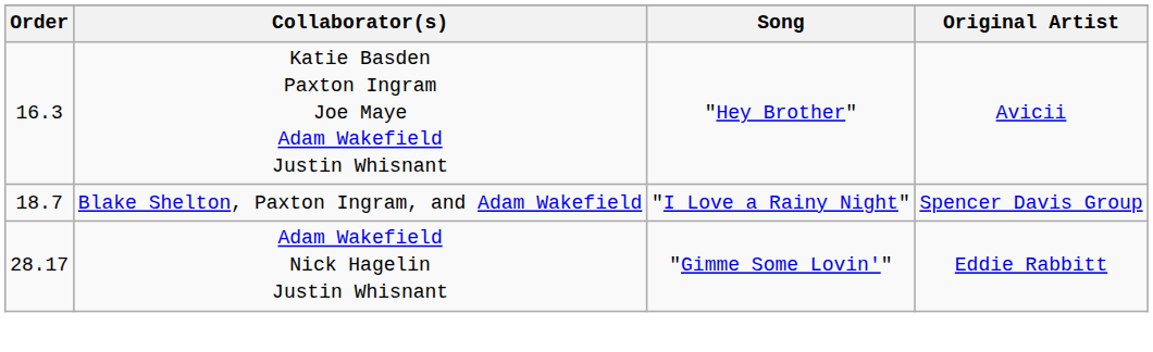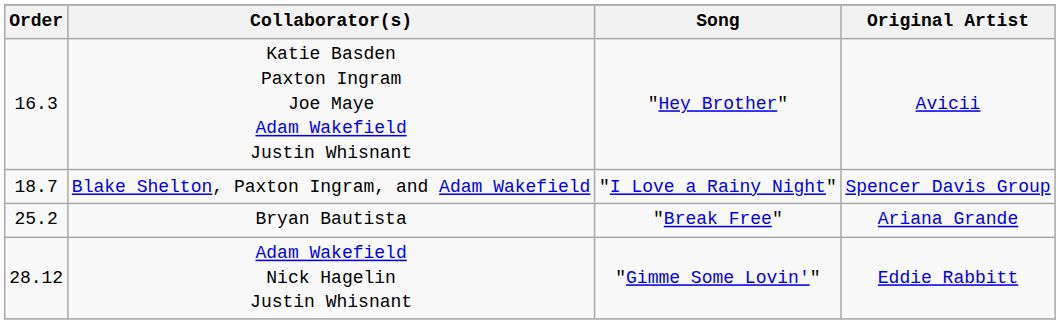 <table class="wikitable" style ="text-align:center; font-size:90%; line-height:16px;">
 <tr>
 </tr>
 <tr>
 <th>Order</th>
 <th>Collaborator(s)</th>
 <th>Song</th>
 <th>Original Artist</th>
 </tr>
 <tr>
 <td>16.3</td>
 <td>Katie Basden <br> Paxton Ingram <br> Joe Maye <br> <a href='#'>Adam Wakefield</a> <br> Justin Whisnant</td>
 <td>"<a href='#'>Hey Brother</a>"</td>
 <td><a href='#'>Avicii</a></td>
 </tr>
 <tr>
 <td>18.7</td>
 <td><a href='#'>Blake Shelton</a>, Paxton Ingram, and <a href='#'>Adam Wakefield</a></td>
 <td>"<a href='#'>I Love a Rainy Night</a>"</td>
 <td><a href='#'>Spencer Davis Group</a></td>
 </tr>
 <tr>
-<td>28.17</td>
+<td>25.2</td>
+<td>Bryan Bautista</td>
+<td>"<a href='#'>Break Free</a>"</td>
+<td><a href='#'>Ariana Grande</a></td>
+</tr>
+<tr>
+<td>28.12</td>
 <td><a href='#'>Adam Wakefield</a> <br> Nick Hagelin <br> Justin Whisnant</td>
 <td>"<a href='#'>Gimme Some Lovin'</a>"</td>
 <td><a href='#'>Eddie Rabbitt</a></td>
 </tr>
 </table>
